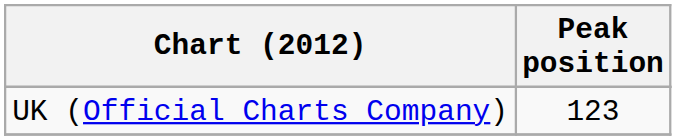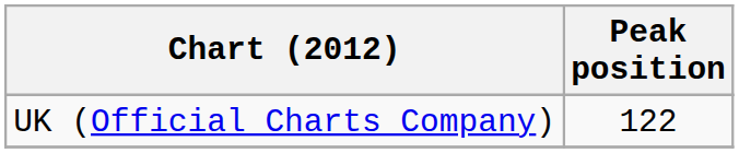 <table class="wikitable sortable">
 <tr>
 <th>Chart (2012)</th>
 <th>Peak<br>position</th>
 </tr>
 <tr>
 </tr>
 <tr>
 </tr>
 <tr>
 </tr>
 <tr>
 </tr>
 <tr>
 </tr>
 <tr>
 <td align="left">UK (<a href='#'>Official Charts Company</a>)</td>
-<td style="text-align:center;">123</td>
+<td style="text-align:center;">122</td>
 </tr>
 <tr>
 </tr>
 </table>
